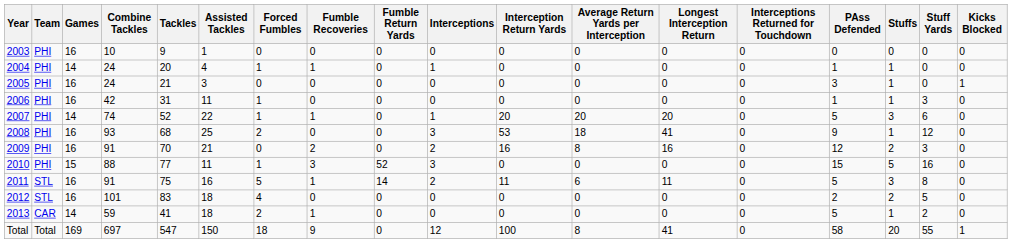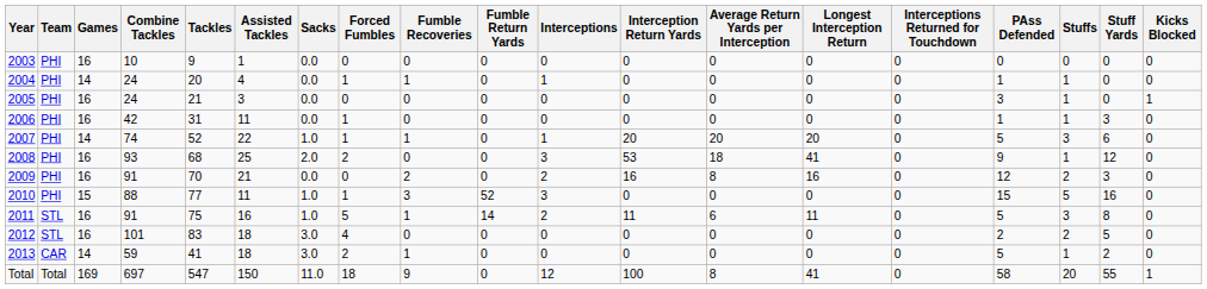 <table class="wikitable">
 <tr>
 <th>Year</th>
 <th>Team</th>
 <th>Games</th>
 <th>Combine Tackles</th>
 <th>Tackles</th>
 <th>Assisted Tackles</th>
+<th>Sacks</th>
 <th>Forced Fumbles</th>
 <th>Fumble Recoveries</th>
 <th>Fumble Return Yards</th>
 <th>Interceptions</th>
 <th>Interception Return Yards</th>
 <th>Average Return Yards per Interception</th>
 <th>Longest Interception Return</th>
 <th>Interceptions Returned for Touchdown</th>
 <th>PAss Defended</th>
 <th>Stuffs</th>
 <th>Stuff Yards</th>
 <th>Kicks Blocked</th>
 </tr>
 <tr>
 <td><a href='#'>2003</a></td>
 <td><a href='#'>PHI</a></td>
 <td>16</td>
 <td>10</td>
 <td>9</td>
 <td>1</td>
+<td>0.0</td>
 <td>0</td>
 <td>0</td>
 <td>0</td>
 <td>0</td>
 <td>0</td>
 <td>0</td>
 <td>0</td>
 <td>0</td>
 <td>0</td>
 <td>0</td>
 <td>0</td>
 <td>0</td>
 </tr>
 <tr>
 <td><a href='#'>2004</a></td>
 <td><a href='#'>PHI</a></td>
 <td>14</td>
 <td>24</td>
 <td>20</td>
 <td>4</td>
+<td>0.0</td>
 <td>1</td>
 <td>1</td>
 <td>0</td>
 <td>1</td>
 <td>0</td>
 <td>0</td>
 <td>0</td>
 <td>0</td>
 <td>1</td>
 <td>1</td>
 <td>0</td>
 <td>0</td>
 </tr>
 <tr>
 <td><a href='#'>2005</a></td>
 <td><a href='#'>PHI</a></td>
 <td>16</td>
 <td>24</td>
 <td>21</td>
 <td>3</td>
+<td>0.0</td>
 <td>0</td>
 <td>0</td>
 <td>0</td>
 <td>0</td>
 <td>0</td>
 <td>0</td>
 <td>0</td>
 <td>0</td>
 <td>3</td>
 <td>1</td>
 <td>0</td>
 <td>1</td>
 </tr>
 <tr>
 <td><a href='#'>2006</a></td>
 <td><a href='#'>PHI</a></td>
 <td>16</td>
 <td>42</td>
 <td>31</td>
 <td>11</td>
+<td>0.0</td>
 <td>1</td>
 <td>0</td>
 <td>0</td>
 <td>0</td>
 <td>0</td>
 <td>0</td>
 <td>0</td>
 <td>0</td>
 <td>1</td>
 <td>1</td>
 <td>3</td>
 <td>0</td>
 </tr>
 <tr>
 <td><a href='#'>2007</a></td>
 <td><a href='#'>PHI</a></td>
 <td>14</td>
 <td>74</td>
 <td>52</td>
 <td>22</td>
+<td>1.0</td>
 <td>1</td>
 <td>1</td>
 <td>0</td>
 <td>1</td>
 <td>20</td>
 <td>20</td>
 <td>20</td>
 <td>0</td>
 <td>5</td>
 <td>3</td>
 <td>6</td>
 <td>0</td>
 </tr>
 <tr>
 <td><a href='#'>2008</a></td>
 <td><a href='#'>PHI</a></td>
 <td>16</td>
 <td>93</td>
 <td>68</td>
 <td>25</td>
+<td>2.0</td>
 <td>2</td>
 <td>0</td>
 <td>0</td>
 <td>3</td>
 <td>53</td>
 <td>18</td>
 <td>41</td>
 <td>0</td>
 <td>9</td>
 <td>1</td>
 <td>12</td>
 <td>0</td>
 </tr>
 <tr>
 <td><a href='#'>2009</a></td>
 <td><a href='#'>PHI</a></td>
 <td>16</td>
 <td>91</td>
 <td>70</td>
 <td>21</td>
+<td>0.0</td>
 <td>0</td>
 <td>2</td>
 <td>0</td>
 <td>2</td>
 <td>16</td>
 <td>8</td>
 <td>16</td>
 <td>0</td>
 <td>12</td>
 <td>2</td>
 <td>3</td>
 <td>0</td>
 </tr>
 <tr>
 <td><a href='#'>2010</a></td>
 <td><a href='#'>PHI</a></td>
 <td>15</td>
 <td>88</td>
 <td>77</td>
 <td>11</td>
+<td>1.0</td>
 <td>1</td>
 <td>3</td>
 <td>52</td>
 <td>3</td>
 <td>0</td>
 <td>0</td>
 <td>0</td>
 <td>0</td>
 <td>15</td>
 <td>5</td>
 <td>16</td>
 <td>0</td>
 </tr>
 <tr>
 <td><a href='#'>2011</a></td>
 <td><a href='#'>STL</a></td>
 <td>16</td>
 <td>91</td>
 <td>75</td>
 <td>16</td>
+<td>1.0</td>
 <td>5</td>
 <td>1</td>
 <td>14</td>
 <td>2</td>
 <td>11</td>
 <td>6</td>
 <td>11</td>
 <td>0</td>
 <td>5</td>
 <td>3</td>
 <td>8</td>
 <td>0</td>
 </tr>
 <tr>
 <td><a href='#'>2012</a></td>
 <td><a href='#'>STL</a></td>
 <td>16</td>
 <td>101</td>
 <td>83</td>
 <td>18</td>
+<td>3.0</td>
 <td>4</td>
 <td>0</td>
 <td>0</td>
 <td>0</td>
 <td>0</td>
 <td>0</td>
 <td>0</td>
 <td>0</td>
 <td>2</td>
 <td>2</td>
 <td>5</td>
 <td>0</td>
 </tr>
 <tr>
 <td><a href='#'>2013</a></td>
 <td><a href='#'>CAR</a></td>
 <td>14</td>
 <td>59</td>
 <td>41</td>
 <td>18</td>
+<td>3.0</td>
 <td>2</td>
 <td>1</td>
 <td>0</td>
 <td>0</td>
 <td>0</td>
 <td>0</td>
 <td>0</td>
 <td>0</td>
 <td>5</td>
 <td>1</td>
 <td>2</td>
 <td>0</td>
 </tr>
 <tr>
 <td>Total</td>
 <td>Total</td>
 <td>169</td>
 <td>697</td>
 <td>547</td>
 <td>150</td>
+<td>11.0</td>
 <td>18</td>
 <td>9</td>
 <td>0</td>
 <td>12</td>
 <td>100</td>
 <td>8</td>
 <td>41</td>
 <td>0</td>
 <td>58</td>
 <td>20</td>
 <td>55</td>
 <td>1</td>
 </tr>
 </table>
